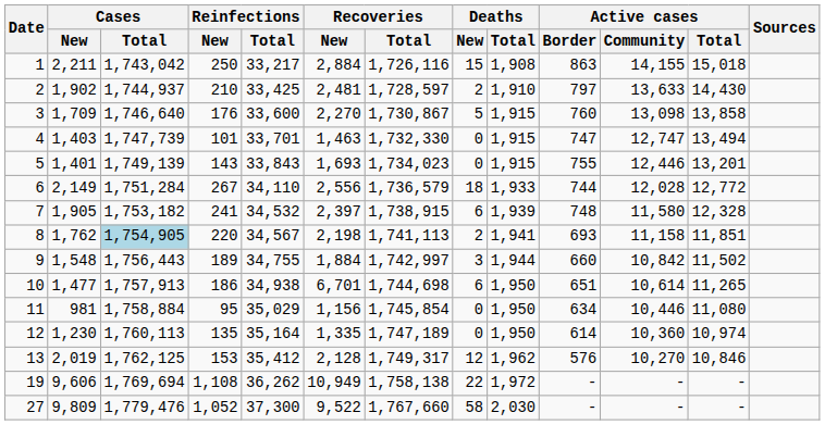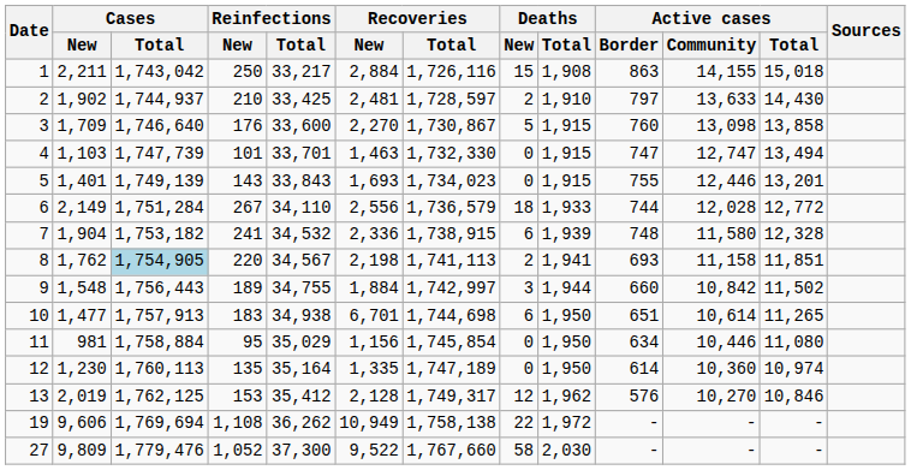 <table class="wikitable sortable mw-collapsible mw-collapsed sticky-header-multi sort-under" style="text-align:right;">
 <tr>
 <th rowspan=2>Date</th>
 <th colspan=2>Cases</th>
 <th colspan=2>Reinfections</th>
 <th colspan=2>Recoveries</th>
 <th colspan=2>Deaths</th>
 <th colspan=3>Active cases</th>
 <th rowspan=2 class="unsortable">Sources</th>
 </tr>
 <tr>
 <th>New</th>
 <th>Total</th>
 <th>New</th>
 <th>Total</th>
 <th>New</th>
 <th>Total</th>
 <th>New</th>
 <th>Total</th>
 <th>Border</th>
 <th>Community</th>
 <th>Total</th>
 </tr>
 <tr>
 <td>1</td>
 <td>2,211</td>
 <td>1,743,042</td>
 <td>250</td>
 <td>33,217</td>
 <td>2,884</td>
 <td>1,726,116</td>
 <td>15</td>
 <td>1,908</td>
 <td>863</td>
 <td>14,155</td>
 <td>15,018</td>
 <td></td>
 </tr>
 <tr>
 <td>2</td>
 <td>1,902</td>
 <td>1,744,937</td>
 <td>210</td>
 <td>33,425</td>
 <td>2,481</td>
 <td>1,728,597</td>
 <td>2</td>
 <td>1,910</td>
 <td>797</td>
 <td>13,633</td>
 <td>14,430</td>
 <td></td>
 </tr>
 <tr>
 <td>3</td>
 <td>1,709</td>
 <td>1,746,640</td>
 <td>176</td>
 <td>33,600</td>
 <td>2,270</td>
 <td>1,730,867</td>
 <td>5</td>
 <td>1,915</td>
 <td>760</td>
 <td>13,098</td>
 <td>13,858</td>
 <td></td>
 </tr>
 <tr>
 <td>4</td>
-<td>1,403</td>
+<td>1,103</td>
 <td>1,747,739</td>
 <td>101</td>
 <td>33,701</td>
 <td>1,463</td>
 <td>1,732,330</td>
 <td>0</td>
 <td>1,915</td>
 <td>747</td>
 <td>12,747</td>
 <td>13,494</td>
 <td></td>
 </tr>
 <tr>
 <td>5</td>
 <td>1,401</td>
 <td>1,749,139</td>
 <td>143</td>
 <td>33,843</td>
 <td>1,693</td>
 <td>1,734,023</td>
 <td>0</td>
 <td>1,915</td>
 <td>755</td>
 <td>12,446</td>
 <td>13,201</td>
 <td></td>
 </tr>
 <tr>
 <td>6</td>
 <td>2,149</td>
 <td>1,751,284</td>
 <td>267</td>
 <td>34,110</td>
 <td>2,556</td>
 <td>1,736,579</td>
 <td>18</td>
 <td>1,933</td>
 <td>744</td>
 <td>12,028</td>
 <td>12,772</td>
 <td></td>
 </tr>
 <tr>
 <td>7</td>
-<td>1,905</td>
+<td>1,904</td>
 <td>1,753,182</td>
 <td>241</td>
 <td>34,532</td>
-<td>2,397</td>
+<td>2,336</td>
 <td>1,738,915</td>
 <td>6</td>
 <td>1,939</td>
 <td>748</td>
 <td>11,580</td>
 <td>12,328</td>
 <td></td>
 </tr>
 <tr>
 <td>8</td>
 <td>1,762</td>
 <td style="background: lightblue;">1,754,905</td>
 <td>220</td>
 <td>34,567</td>
 <td>2,198</td>
 <td>1,741,113</td>
 <td>2</td>
 <td>1,941</td>
 <td>693</td>
 <td>11,158</td>
 <td>11,851</td>
 <td></td>
 </tr>
 <tr>
 <td>9</td>
 <td>1,548</td>
 <td>1,756,443</td>
 <td>189</td>
 <td>34,755</td>
 <td>1,884</td>
 <td>1,742,997</td>
 <td>3</td>
 <td>1,944</td>
 <td>660</td>
 <td>10,842</td>
 <td>11,502</td>
 <td></td>
 </tr>
 <tr>
 <td>10</td>
 <td>1,477</td>
 <td>1,757,913</td>
-<td>186</td>
+<td>183</td>
 <td>34,938</td>
 <td>6,701</td>
 <td>1,744,698</td>
 <td>6</td>
 <td>1,950</td>
 <td>651</td>
 <td>10,614</td>
 <td>11,265</td>
 <td></td>
 </tr>
 <tr>
 <td>11</td>
 <td>981</td>
 <td>1,758,884</td>
 <td>95</td>
 <td>35,029</td>
 <td>1,156</td>
 <td>1,745,854</td>
 <td>0</td>
 <td>1,950</td>
 <td>634</td>
 <td>10,446</td>
 <td>11,080</td>
 <td></td>
 </tr>
 <tr>
 <td>12</td>
 <td>1,230</td>
 <td>1,760,113</td>
 <td>135</td>
 <td>35,164</td>
 <td>1,335</td>
 <td>1,747,189</td>
 <td>0</td>
 <td>1,950</td>
 <td>614</td>
 <td>10,360</td>
 <td>10,974</td>
 <td></td>
 </tr>
 <tr>
 <td>13</td>
 <td>2,019</td>
 <td>1,762,125</td>
 <td>153</td>
 <td>35,412</td>
 <td>2,128</td>
 <td>1,749,317</td>
 <td>12</td>
 <td>1,962</td>
 <td>576</td>
 <td>10,270</td>
 <td>10,846</td>
 <td></td>
 </tr>
 <tr>
 <td>19</td>
 <td>9,606</td>
 <td>1,769,694</td>
 <td>1,108</td>
 <td>36,262</td>
 <td>10,949</td>
 <td>1,758,138</td>
 <td>22</td>
 <td>1,972</td>
 <td>-</td>
 <td>-</td>
 <td>-</td>
 <td></td>
 </tr>
 <tr>
 <td>27</td>
 <td>9,809</td>
 <td>1,779,476</td>
 <td>1,052</td>
 <td>37,300</td>
 <td>9,522</td>
 <td>1,767,660</td>
 <td>58</td>
 <td>2,030</td>
 <td>-</td>
 <td>-</td>
 <td>-</td>
 <td></td>
 </tr>
 </table>
